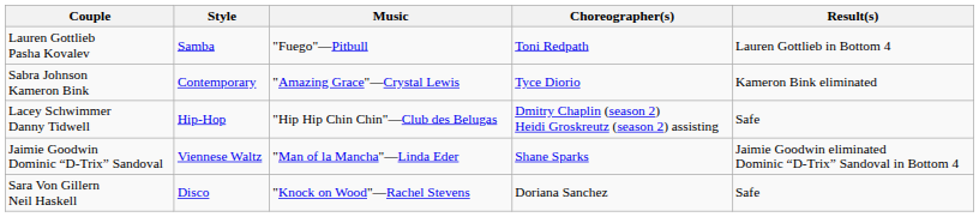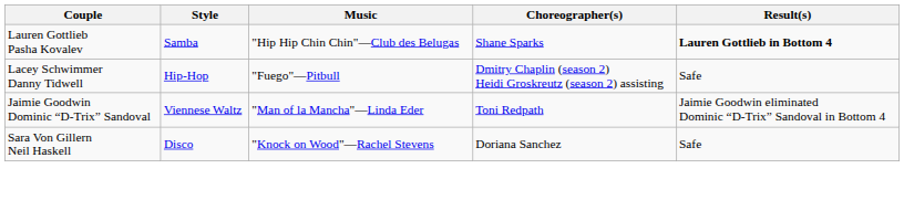 <table class="wikitable" style="width:90%;">
 <tr>
 <th>Couple</th>
 <th>Style</th>
 <th>Music</th>
 <th>Choreographer(s)</th>
 <th>Result(s)</th>
 </tr>
 <tr>
 <td>Lauren Gottlieb <br> Pasha Kovalev</td>
 <td><a href='#'>Samba</a></td>
-<td>"Fuego"—<a href='#'>Pitbull</a></td>
-<td><a href='#'>Toni Redpath</a></td>
-<td>Lauren Gottlieb in Bottom 4</td>
-</tr>
-<tr>
-<td>Sabra  Johnson <br> Kameron Bink</td>
-<td><a href='#'>Contemporary</a></td>
-<td>"<a href='#'>Amazing Grace</a>"—<a href='#'>Crystal Lewis</a></td>
-<td><a href='#'>Tyce Diorio</a></td>
-<td>Kameron Bink eliminated</td>
+<td>"Hip Hip Chin Chin"—<a href='#'>Club des Belugas</a></td>
+<td><a href='#'>Shane Sparks</a></td>
+<td><strong>Lauren Gottlieb in Bottom 4</strong></td>
 </tr>
 <tr>
 <td>Lacey Schwimmer <br> Danny Tidwell</td>
 <td><a href='#'>Hip-Hop</a></td>
-<td>"Hip Hip Chin Chin"—<a href='#'>Club des Belugas</a></td>
+<td>"Fuego"—<a href='#'>Pitbull</a></td>
 <td><a href='#'>Dmitry Chaplin</a> (<a href='#'>season 2</a>) <br> <a href='#'>Heidi Groskreutz</a> (<a href='#'>season 2</a>) assisting</td>
 <td>Safe</td>
 </tr>
 <tr>
 <td>Jaimie Goodwin <br> Dominic “D-Trix” Sandoval</td>
 <td><a href='#'>Viennese Waltz</a></td>
 <td>"<a href='#'>Man of la Mancha</a>"—<a href='#'>Linda Eder</a></td>
-<td><a href='#'>Shane Sparks</a></td>
+<td><a href='#'>Toni Redpath</a></td>
 <td>Jaimie Goodwin eliminated <br> Dominic “D-Trix” Sandoval in Bottom 4</td>
 </tr>
 <tr>
 <td>Sara Von Gillern <br> Neil Haskell</td>
 <td><a href='#'>Disco</a></td>
 <td>"<a href='#'>Knock on Wood</a>"—<a href='#'>Rachel Stevens</a></td>
 <td>Doriana Sanchez</td>
 <td>Safe</td>
 </tr>
 </table>
